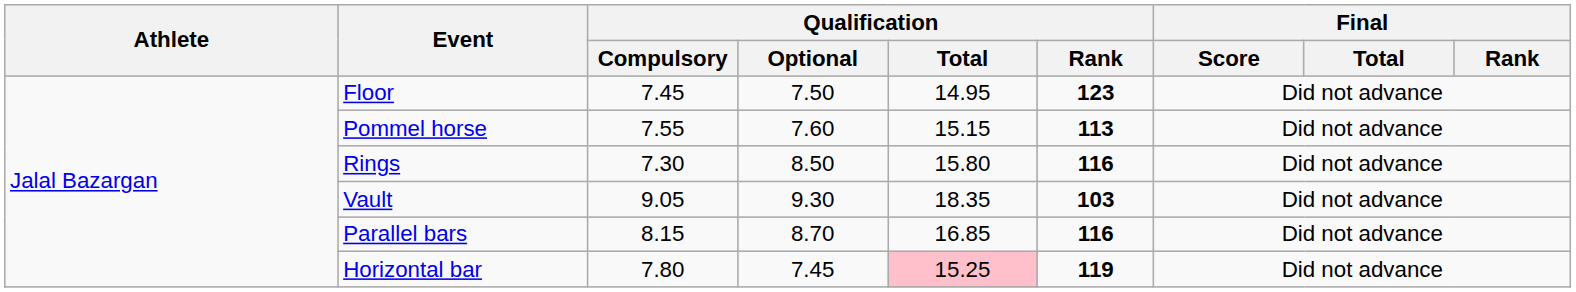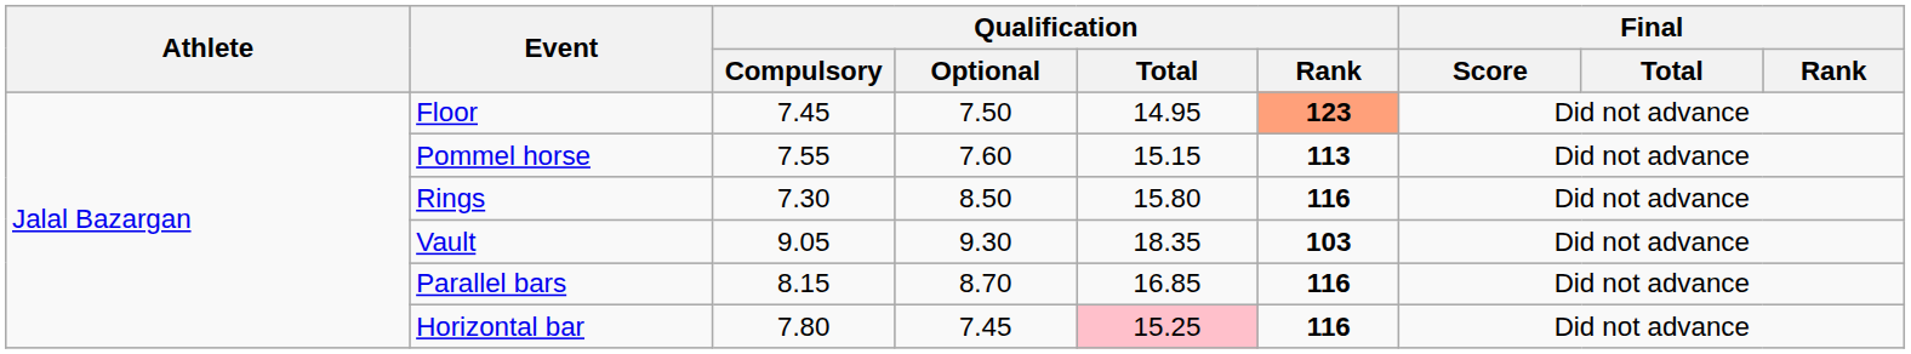 <table class="wikitable" width="80%" style="text-align:center; font-size:90%">
 <tr>
 <th rowspan="2" width="20%">Athlete</th>
 <th rowspan="2" width="15%">Event</th>
 <th colspan="4">Qualification</th>
 <th colspan="3">Final</th>
 </tr>
 <tr>
 <th width="9%">Compulsory</th>
 <th width="9%">Optional</th>
 <th width="9%">Total</th>
 <th width="7%">Rank</th>
 <th width="9%">Score</th>
 <th width="9%">Total</th>
 <th width="7%">Rank</th>
 </tr>
 <tr>
 <td rowspan=6 align="left"><a href='#'>Jalal Bazargan</a></td>
 <td align="left"><a href='#'>Floor</a></td>
 <td>7.45</td>
 <td>7.50</td>
 <td>14.95</td>
-<td><strong>123</strong></td>
+<td style="background: lightsalmon;"><strong>123</strong></td>
 <td colspan=3 align=center>Did not advance</td>
 </tr>
 <tr>
 <td align="left"><a href='#'>Pommel horse</a></td>
 <td>7.55</td>
 <td>7.60</td>
 <td>15.15</td>
 <td><strong>113</strong></td>
 <td colspan=3 align=center>Did not advance</td>
 </tr>
 <tr>
 <td align="left"><a href='#'>Rings</a></td>
 <td>7.30</td>
 <td>8.50</td>
 <td>15.80</td>
 <td><strong>116</strong></td>
 <td colspan=3 align=center>Did not advance</td>
 </tr>
 <tr>
 <td align="left"><a href='#'>Vault</a></td>
 <td>9.05</td>
 <td>9.30</td>
 <td>18.35</td>
 <td><strong>103</strong></td>
 <td colspan=3 align=center>Did not advance</td>
 </tr>
 <tr>
 <td align="left"><a href='#'>Parallel bars</a></td>
 <td>8.15</td>
 <td>8.70</td>
 <td>16.85</td>
 <td><strong>116</strong></td>
 <td colspan=3 align=center>Did not advance</td>
 </tr>
 <tr>
 <td align="left"><a href='#'>Horizontal bar</a></td>
 <td>7.80</td>
 <td>7.45</td>
 <td style="background: pink;">15.25</td>
-<td><strong>119</strong></td>
+<td><strong>116</strong></td>
 <td colspan=3 align=center>Did not advance</td>
 </tr>
 </table>
